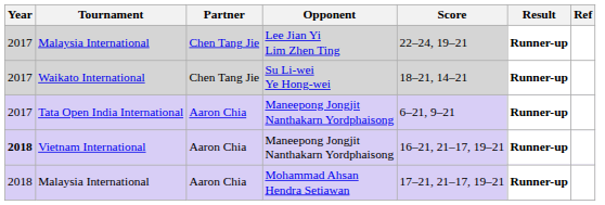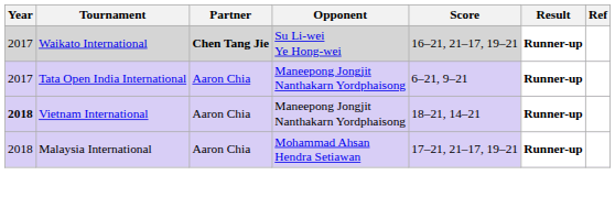 <table class="sortable wikitable" style="font-size: 90%;">
 <tr>
 <th>Year</th>
 <th>Tournament</th>
 <th>Partner</th>
 <th>Opponent</th>
 <th>Score</th>
 <th>Result</th>
 <th>Ref</th>
 </tr>
 <tr style="background:#D5D5D5">
 <td align="center">2017</td>
-<td align="left"><a href='#'>Malaysia International</a></td>
-<td align="left"> <a href='#'>Chen Tang Jie</a></td>
-<td align="left"> <a href='#'>Lee Jian Yi</a><br> <a href='#'>Lim Zhen Ting</a></td>
-<td align="left">22–24, 19–21</td>
-<td style="text-align:left; background:white"> <strong>Runner-up</strong></td>
-<td style="text-align:center; background:white"></td>
-</tr>
-<tr style="background:#D5D5D5">
-<td align="center">2017</td>
 <td align="left"><a href='#'>Waikato International</a></td>
-<td align="left"> Chen Tang Jie</td>
+<td align="left"><strong> Chen Tang Jie</strong></td>
 <td align="left"> <a href='#'>Su Li-wei</a><br> <a href='#'>Ye Hong-wei</a></td>
-<td align="left">18–21, 14–21</td>
+<td align="left">16–21, 21–17, 19–21</td>
 <td style="text-align:left; background:white"> <strong>Runner-up</strong></td>
 <td style="text-align:center; background:white"></td>
 </tr>
 <tr style="background:#D8CEF6">
 <td align="center">2017</td>
 <td align="left"><a href='#'>Tata Open India International</a></td>
 <td align="left"> <a href='#'>Aaron Chia</a></td>
 <td align="left"> <a href='#'>Maneepong Jongjit</a><br> <a href='#'>Nanthakarn Yordphaisong</a></td>
 <td align="left">6–21, 9–21</td>
 <td style="text-align:left; background:white"> <strong>Runner-up</strong></td>
 <td style="text-align:center; background:white"></td>
 </tr>
 <tr style="background:#D8CEF6">
 <td align="center"><strong>2018</strong></td>
 <td align="left"><a href='#'>Vietnam International</a></td>
 <td align="left"> Aaron Chia</td>
 <td align="left"> Maneepong Jongjit<br> Nanthakarn Yordphaisong</td>
-<td align="left">16–21, 21–17, 19–21</td>
+<td align="left">18–21, 14–21</td>
 <td style="text-align:left; background:white"> <strong>Runner-up</strong></td>
 <td style="text-align:center; background:white"></td>
 </tr>
 <tr style="background:#D8CEF6">
 <td align="center">2018</td>
 <td align="left">Malaysia International</td>
 <td align="left"> Aaron Chia</td>
 <td align="left"> <a href='#'>Mohammad Ahsan</a><br> <a href='#'>Hendra Setiawan</a></td>
 <td align="left">17–21, 21–17, 19–21</td>
 <td style="text-align:left; background:white"> <strong>Runner-up</strong></td>
 <td style="text-align:center; background:white"></td>
 </tr>
 </table>
